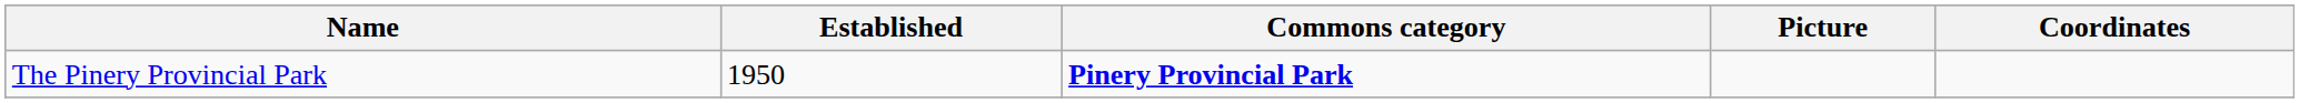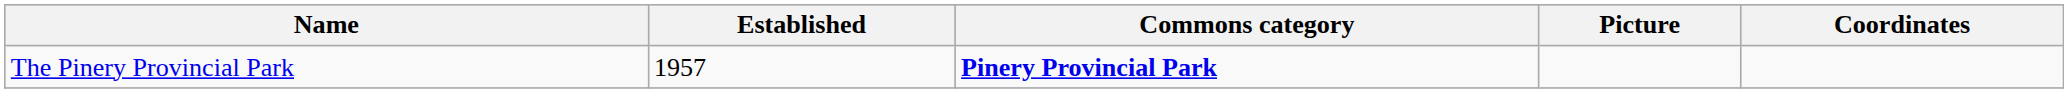 <table class='wikitable sortable' style='width:100%'>
 <tr>
 <th>Name</th>
 <th>Established</th>
 <th>Commons category</th>
 <th>Picture</th>
 <th>Coordinates</th>
 </tr>
 <tr>
 <td><a href='#'>The Pinery Provincial Park</a></td>
-<td>1950</td>
+<td>1957</td>
 <td><strong><a href='#'>Pinery Provincial Park</a></strong></td>
 <td></td>
 <td></td>
 </tr>
 </table>
